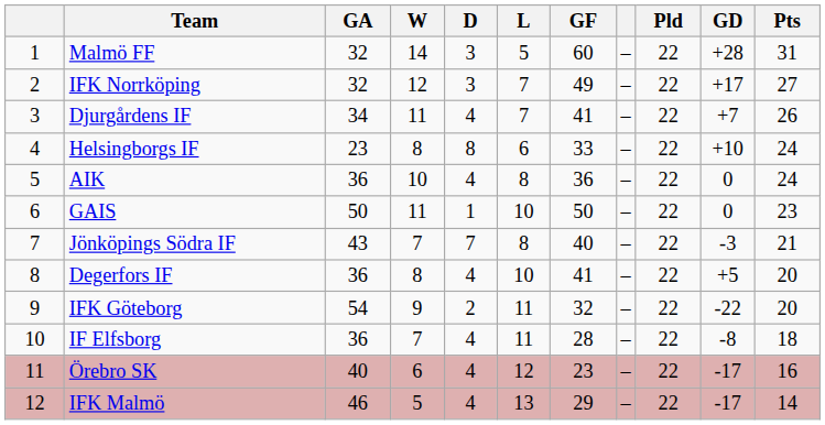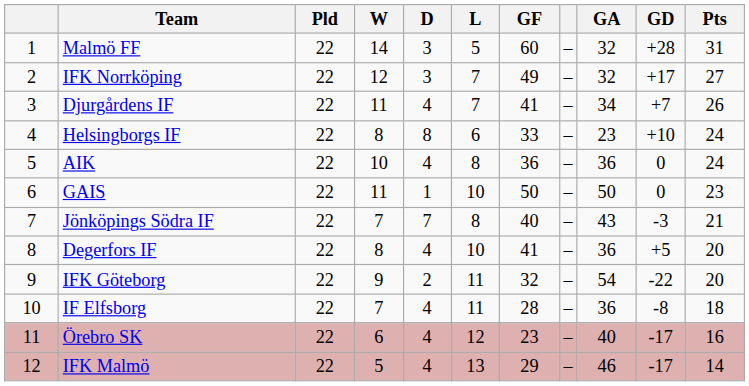 <table class="wikitable" style="text-align: center;">
 <tr>
 <th style="width: 40px;"></th>
 <th style="width: 200px;">Team</th>
-<th style="width: 45px;">GA</th>
+<th style="width: 45px;">Pld</th>
 <th style="width: 35px;">W</th>
 <th style="width: 35px;">D</th>
 <th style="width: 35px;">L</th>
 <th style="width: 45px;">GF</th>
 <th></th>
-<th style="width: 45px;">Pld</th>
+<th style="width: 45px;">GA</th>
 <th style="width: 35px;">GD</th>
 <th style="width: 45px;">Pts</th>
 </tr>
 <tr>
 <td>1</td>
 <td style="text-align: left;"><a href='#'>Malmö FF</a></td>
-<td>32</td>
+<td>22</td>
 <td>14</td>
 <td>3</td>
 <td>5</td>
 <td>60</td>
 <td>–</td>
-<td>22</td>
+<td>32</td>
 <td>+28</td>
 <td>31</td>
 </tr>
 <tr>
 <td>2</td>
 <td style="text-align: left;"><a href='#'>IFK Norrköping</a></td>
-<td>32</td>
+<td>22</td>
 <td>12</td>
 <td>3</td>
 <td>7</td>
 <td>49</td>
 <td>–</td>
-<td>22</td>
+<td>32</td>
 <td>+17</td>
 <td>27</td>
 </tr>
 <tr>
 <td>3</td>
 <td style="text-align: left;"><a href='#'>Djurgårdens IF</a></td>
-<td>34</td>
+<td>22</td>
 <td>11</td>
 <td>4</td>
 <td>7</td>
 <td>41</td>
 <td>–</td>
-<td>22</td>
+<td>34</td>
 <td>+7</td>
 <td>26</td>
 </tr>
 <tr>
 <td>4</td>
 <td style="text-align: left;"><a href='#'>Helsingborgs IF</a></td>
-<td>23</td>
+<td>22</td>
 <td>8</td>
 <td>8</td>
 <td>6</td>
 <td>33</td>
 <td>–</td>
-<td>22</td>
+<td>23</td>
 <td>+10</td>
 <td>24</td>
 </tr>
 <tr>
 <td>5</td>
 <td style="text-align: left;"><a href='#'>AIK</a></td>
-<td>36</td>
+<td>22</td>
 <td>10</td>
 <td>4</td>
 <td>8</td>
 <td>36</td>
 <td>–</td>
-<td>22</td>
+<td>36</td>
 <td>0</td>
 <td>24</td>
 </tr>
 <tr>
 <td>6</td>
 <td style="text-align: left;"><a href='#'>GAIS</a></td>
-<td>50</td>
+<td>22</td>
 <td>11</td>
 <td>1</td>
 <td>10</td>
 <td>50</td>
 <td>–</td>
-<td>22</td>
+<td>50</td>
 <td>0</td>
 <td>23</td>
 </tr>
 <tr>
 <td>7</td>
 <td style="text-align: left;"><a href='#'>Jönköpings Södra IF</a></td>
-<td>43</td>
+<td>22</td>
 <td>7</td>
 <td>7</td>
 <td>8</td>
 <td>40</td>
 <td>–</td>
-<td>22</td>
+<td>43</td>
 <td>-3</td>
 <td>21</td>
 </tr>
 <tr>
 <td>8</td>
 <td style="text-align: left;"><a href='#'>Degerfors IF</a></td>
-<td>36</td>
+<td>22</td>
 <td>8</td>
 <td>4</td>
 <td>10</td>
 <td>41</td>
 <td>–</td>
-<td>22</td>
+<td>36</td>
 <td>+5</td>
 <td>20</td>
 </tr>
 <tr>
 <td>9</td>
 <td style="text-align: left;"><a href='#'>IFK Göteborg</a></td>
-<td>54</td>
+<td>22</td>
 <td>9</td>
 <td>2</td>
 <td>11</td>
 <td>32</td>
 <td>–</td>
-<td>22</td>
+<td>54</td>
 <td>-22</td>
 <td>20</td>
 </tr>
 <tr>
 <td>10</td>
 <td style="text-align: left;"><a href='#'>IF Elfsborg</a></td>
-<td>36</td>
+<td>22</td>
 <td>7</td>
 <td>4</td>
 <td>11</td>
 <td>28</td>
 <td>–</td>
-<td>22</td>
+<td>36</td>
 <td>-8</td>
 <td>18</td>
 </tr>
 <tr style="background: #deb0b0">
 <td>11</td>
 <td style="text-align: left;"><a href='#'>Örebro SK</a></td>
-<td>40</td>
+<td>22</td>
 <td>6</td>
 <td>4</td>
 <td>12</td>
 <td>23</td>
 <td>–</td>
-<td>22</td>
+<td>40</td>
 <td>-17</td>
 <td>16</td>
 </tr>
 <tr style="background: #deb0b0">
 <td>12</td>
 <td style="text-align: left;"><a href='#'>IFK Malmö</a></td>
-<td>46</td>
+<td>22</td>
 <td>5</td>
 <td>4</td>
 <td>13</td>
 <td>29</td>
 <td>–</td>
-<td>22</td>
+<td>46</td>
 <td>-17</td>
 <td>14</td>
 </tr>
 </table>
